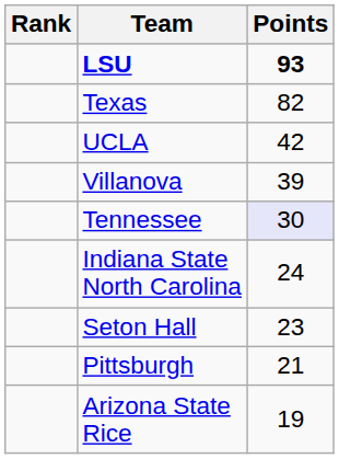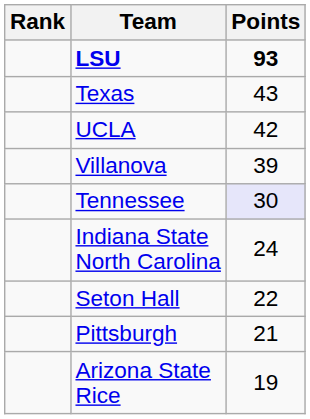 <table class="wikitable sortable" style="text-align:center">
 <tr>
 <th>Rank</th>
 <th>Team</th>
 <th>Points</th>
 </tr>
 <tr>
 <td></td>
 <td align="left"><strong><a href='#'>LSU</a></strong></td>
 <td><strong>93</strong></td>
 </tr>
 <tr>
 <td></td>
 <td align="left"><a href='#'>Texas</a></td>
-<td>82</td>
+<td>43</td>
 </tr>
 <tr>
 <td></td>
 <td align="left"><a href='#'>UCLA</a></td>
 <td>42</td>
 </tr>
 <tr>
 <td></td>
 <td align="left"><a href='#'>Villanova</a></td>
 <td>39</td>
 </tr>
 <tr>
 <td></td>
 <td align="left"><a href='#'>Tennessee</a></td>
 <td style="background: lavender;">30</td>
 </tr>
 <tr>
 <td></td>
 <td align="left"><a href='#'>Indiana State</a><br><a href='#'>North Carolina</a></td>
 <td>24</td>
 </tr>
 <tr>
 <td></td>
 <td align="left"><a href='#'>Seton Hall</a></td>
-<td>23</td>
+<td>22</td>
 </tr>
 <tr>
 <td></td>
 <td align="left"><a href='#'>Pittsburgh</a></td>
 <td>21</td>
 </tr>
 <tr>
 <td></td>
 <td align="left"><a href='#'>Arizona State</a><br><a href='#'>Rice</a></td>
 <td>19</td>
 </tr>
 </table>
